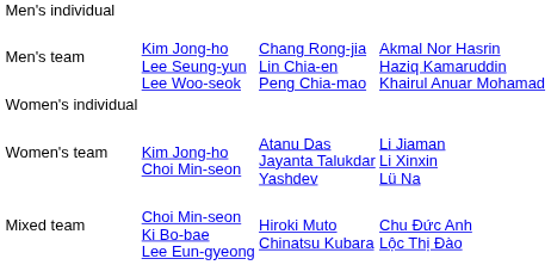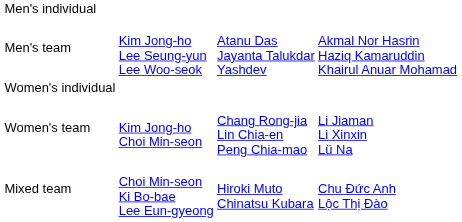 <table>
 <tr>
 <td>Men's individual</td>
 <td></td>
 <td></td>
 <td></td>
 </tr>
 <tr>
 <td>Men's team</td>
 <td><br><a href='#'>Kim Jong-ho</a><br><a href='#'>Lee Seung-yun</a><br><a href='#'>Lee Woo-seok</a></td>
-<td><br><a href='#'>Chang Rong-jia</a><br><a href='#'>Lin Chia-en</a><br><a href='#'>Peng Chia-mao</a></td>
+<td><br><a href='#'>Atanu Das</a><br><a href='#'>Jayanta Talukdar</a><br><a href='#'>Yashdev</a></td>
 <td><br><a href='#'>Akmal Nor Hasrin</a><br><a href='#'>Haziq Kamaruddin</a><br><a href='#'>Khairul Anuar Mohamad</a></td>
 </tr>
 <tr>
 <td>Women's individual</td>
 <td></td>
 <td></td>
 <td></td>
 </tr>
 <tr>
 <td>Women's team</td>
 <td><br><a href='#'>Kim Jong-ho</a><br><a href='#'>Choi Min-seon</a></td>
-<td><br><a href='#'>Atanu Das</a><br><a href='#'>Jayanta Talukdar</a><br><a href='#'>Yashdev</a></td>
+<td><br><a href='#'>Chang Rong-jia</a><br><a href='#'>Lin Chia-en</a><br><a href='#'>Peng Chia-mao</a></td>
 <td><br><a href='#'>Li Jiaman</a><br><a href='#'>Li Xinxin</a><br><a href='#'>Lü Na</a></td>
 </tr>
 <tr>
 <td>Mixed team</td>
 <td><br><a href='#'>Choi Min-seon</a><br><a href='#'>Ki Bo-bae</a><br><a href='#'>Lee Eun-gyeong</a></td>
 <td><br><a href='#'>Hiroki Muto</a><br><a href='#'>Chinatsu Kubara</a></td>
 <td><br><a href='#'>Chu Đức Anh</a><br><a href='#'>Lộc Thị Đào</a></td>
 </tr>
 </table>
